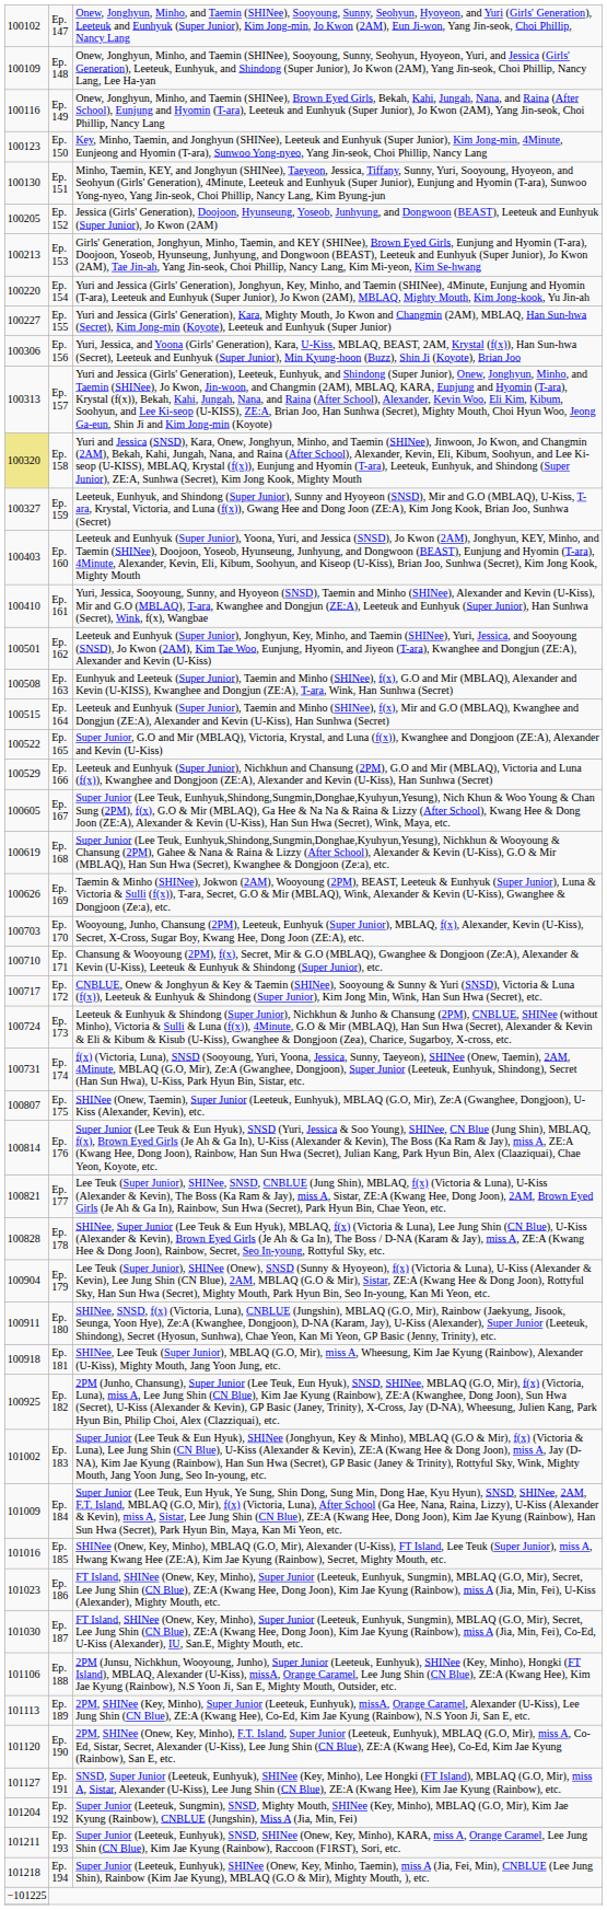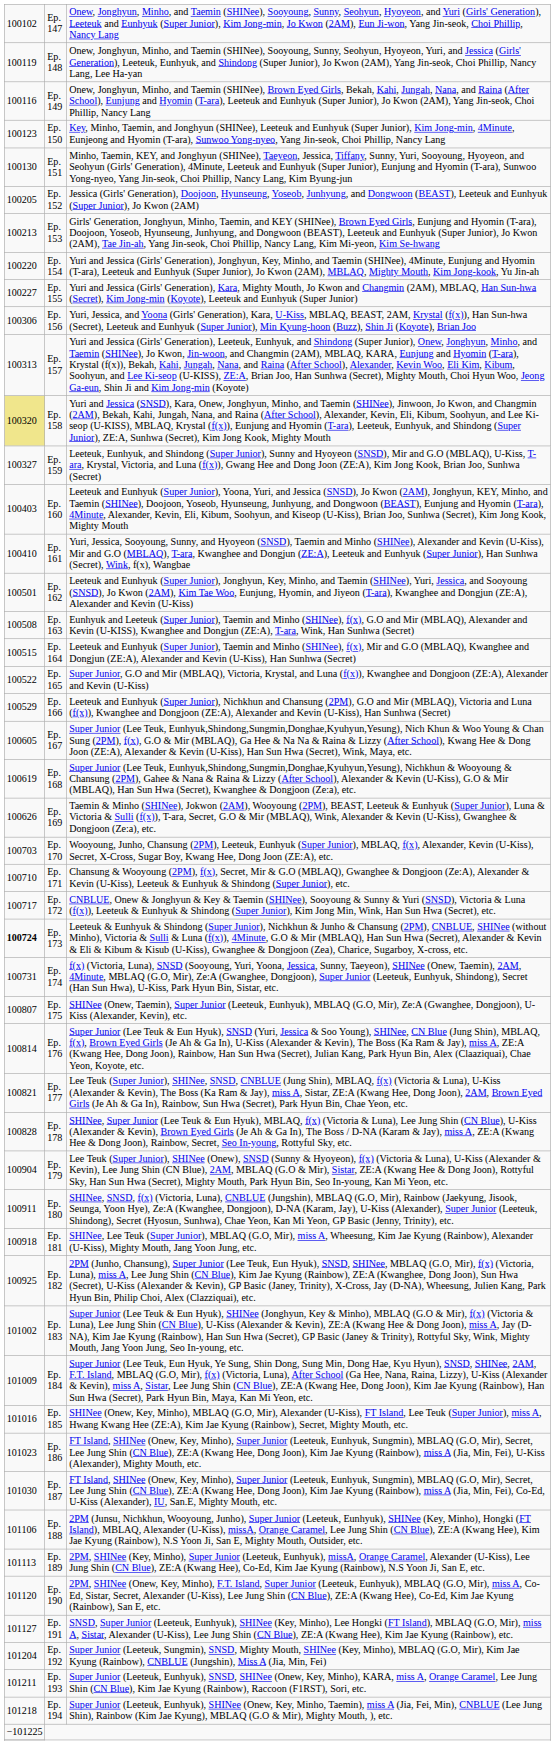 <table class="wikitable">
 <tr>
 <td>100102</td>
 <td>Ep. 147</td>
 <td><a href='#'>Onew</a>, <a href='#'>Jonghyun</a>, <a href='#'>Minho</a>, and <a href='#'>Taemin</a> (<a href='#'>SHINee</a>), <a href='#'>Sooyoung</a>, <a href='#'>Sunny</a>, <a href='#'>Seohyun</a>, <a href='#'>Hyoyeon</a>, and <a href='#'>Yuri</a> (<a href='#'>Girls' Generation</a>), <a href='#'>Leeteuk</a> and <a href='#'>Eunhyuk</a> (<a href='#'>Super Junior</a>), <a href='#'>Kim Jong-min</a>, <a href='#'>Jo Kwon</a> (<a href='#'>2AM</a>), <a href='#'>Eun Ji-won</a>, Yang Jin-seok, <a href='#'>Choi Phillip</a>, <a href='#'>Nancy Lang</a></td>
 </tr>
 <tr>
-<td>100109</td>
+<td>100119</td>
 <td>Ep. 148</td>
 <td>Onew, Jonghyun, Minho, and Taemin (SHINee), Sooyoung, Sunny, Seohyun, Hyoyeon, Yuri, and <a href='#'>Jessica</a> (<a href='#'>Girls' Generation</a>), Leeteuk, Eunhyuk, and <a href='#'>Shindong</a> (Super Junior), Jo Kwon (2AM), Yang Jin-seok, Choi Phillip, Nancy Lang, Lee Ha-yan</td>
 </tr>
 <tr>
 <td>100116</td>
 <td>Ep. 149</td>
 <td>Onew, Jonghyun, Minho, and Taemin (SHINee), <a href='#'>Brown Eyed Girls</a>, Bekah, <a href='#'>Kahi</a>, <a href='#'>Jungah</a>, <a href='#'>Nana</a>, and <a href='#'>Raina</a> (<a href='#'>After School</a>), <a href='#'>Eunjung</a> and <a href='#'>Hyomin</a> (<a href='#'>T-ara</a>), Leeteuk and Eunhyuk (Super Junior), Jo Kwon (2AM), Yang Jin-seok, Choi Phillip, Nancy Lang</td>
 </tr>
 <tr>
 <td>100123</td>
 <td>Ep. 150</td>
 <td><a href='#'>Key</a>, Minho, Taemin, and Jonghyun (SHINee), Leeteuk and Eunhyuk (Super Junior), <a href='#'>Kim Jong-min</a>, <a href='#'>4Minute</a>, Eunjeong and Hyomin (T-ara), <a href='#'>Sunwoo Yong-nyeo</a>, Yang Jin-seok, Choi Phillip, Nancy Lang</td>
 </tr>
 <tr>
 <td>100130</td>
 <td>Ep. 151</td>
 <td>Minho, Taemin, KEY, and Jonghyun (SHINee), <a href='#'>Taeyeon</a>, Jessica, <a href='#'>Tiffany</a>, Sunny, Yuri, Sooyoung, Hyoyeon, and Seohyun (Girls' Generation), 4Minute, Leeteuk and Eunhyuk (Super Junior), Eunjung and Hyomin (T-ara), Sunwoo Yong-nyeo, Yang Jin-seok, Choi Phillip, Nancy Lang, Kim Byung-jun</td>
 </tr>
 <tr>
 <td>100205</td>
 <td>Ep. 152</td>
 <td>Jessica (Girls' Generation), <a href='#'>Doojoon</a>, <a href='#'>Hyunseung</a>, <a href='#'>Yoseob</a>, <a href='#'>Junhyung</a>, and <a href='#'>Dongwoon</a> (<a href='#'>BEAST</a>), Leeteuk and Eunhyuk (<a href='#'>Super Junior</a>), Jo Kwon (2AM)</td>
 </tr>
 <tr>
 <td>100213</td>
 <td>Ep. 153</td>
 <td>Girls' Generation, Jonghyun, Minho, Taemin, and KEY (SHINee), <a href='#'>Brown Eyed Girls</a>, Eunjung and Hyomin (T-ara), Doojoon, Yoseob, Hyunseung, Junhyung, and Dongwoon (BEAST), Leeteuk and Eunhyuk (Super Junior), Jo Kwon (2AM), <a href='#'>Tae Jin-ah</a>, Yang Jin-seok, Choi Phillip, Nancy Lang, Kim Mi-yeon, <a href='#'>Kim Se-hwang</a></td>
 </tr>
 <tr>
 <td>100220</td>
 <td>Ep. 154</td>
 <td>Yuri and Jessica (Girls' Generation), Jonghyun, Key, Minho, and Taemin (SHINee), 4Minute, Eunjung and Hyomin (T-ara), Leeteuk and Eunhyuk (Super Junior), Jo Kwon (2AM), <a href='#'>MBLAQ</a>, <a href='#'>Mighty Mouth</a>, <a href='#'>Kim Jong-kook</a>, Yu Jin-ah</td>
 </tr>
 <tr>
 <td>100227</td>
 <td>Ep. 155</td>
 <td>Yuri and Jessica (Girls' Generation), <a href='#'>Kara</a>, Mighty Mouth, Jo Kwon and <a href='#'>Changmin</a> (2AM), MBLAQ, <a href='#'>Han Sun-hwa</a> (<a href='#'>Secret</a>), <a href='#'>Kim Jong-min</a> (<a href='#'>Koyote</a>), Leeteuk and Eunhyuk (Super Junior)</td>
 </tr>
 <tr>
 <td>100306</td>
 <td>Ep. 156</td>
 <td>Yuri, Jessica, and <a href='#'>Yoona</a> (Girls' Generation), Kara, <a href='#'>U-Kiss</a>, MBLAQ, BEAST, 2AM, <a href='#'>Krystal</a> (<a href='#'>f(x)</a>), Han Sun-hwa (Secret), Leeteuk and Eunhyuk (<a href='#'>Super Junior</a>), <a href='#'>Min Kyung-hoon</a> (<a href='#'>Buzz</a>), <a href='#'>Shin Ji</a> (<a href='#'>Koyote</a>), <a href='#'>Brian Joo</a></td>
 </tr>
 <tr>
 <td>100313</td>
 <td>Ep. 157</td>
 <td>Yuri and Jessica (Girls' Generation), Leeteuk, Eunhyuk, and <a href='#'>Shindong</a> (Super Junior), <a href='#'>Onew</a>, <a href='#'>Jonghyun</a>, <a href='#'>Minho</a>, and <a href='#'>Taemin</a> (<a href='#'>SHINee</a>), Jo Kwon, <a href='#'>Jin-woon</a>, and Changmin (2AM), MBLAQ, KARA, <a href='#'>Eunjung</a> and <a href='#'>Hyomin</a> (<a href='#'>T-ara</a>), Krystal (f(x)), Bekah, <a href='#'>Kahi</a>, <a href='#'>Jungah</a>, <a href='#'>Nana</a>, and <a href='#'>Raina</a> (<a href='#'>After School</a>), <a href='#'>Alexander</a>, <a href='#'>Kevin Woo</a>, <a href='#'>Eli Kim</a>, <a href='#'>Kibum</a>, Soohyun, and <a href='#'>Lee Ki-seop</a> (U-KISS), <a href='#'>ZE:A</a>, Brian Joo, Han Sunhwa (Secret), Mighty Mouth, Choi Hyun Woo, <a href='#'>Jeong Ga-eun</a>, Shin Ji and <a href='#'>Kim Jong-min</a> (Koyote)</td>
 </tr>
 <tr>
 <td style="background: khaki;">100320</td>
 <td>Ep. 158</td>
 <td>Yuri and <a href='#'>Jessica</a> (<a href='#'>SNSD</a>), Kara, Onew, Jonghyun, Minho, and Taemin (<a href='#'>SHINee</a>), Jinwoon, Jo Kwon, and Changmin (<a href='#'>2AM</a>), Bekah, Kahi, Jungah, Nana, and Raina (<a href='#'>After School</a>), Alexander, Kevin, Eli, Kibum, Soohyun, and Lee Ki-seop (U-KISS), MBLAQ, Krystal (<a href='#'>f(x)</a>), Eunjung and Hyomin (<a href='#'>T-ara</a>), Leeteuk, Eunhyuk, and Shindong (<a href='#'>Super Junior</a>), ZE:A, Sunhwa (Secret), Kim Jong Kook, Mighty Mouth</td>
 </tr>
 <tr>
 <td>100327</td>
 <td>Ep. 159</td>
 <td>Leeteuk, Eunhyuk, and Shindong (<a href='#'>Super Junior</a>), Sunny and Hyoyeon (<a href='#'>SNSD</a>), Mir and G.O (MBLAQ), U-Kiss, <a href='#'>T-ara</a>, Krystal, Victoria, and Luna (<a href='#'>f(x)</a>), Gwang Hee and Dong Joon (ZE:A), Kim Jong Kook, Brian Joo, Sunhwa (Secret)</td>
 </tr>
 <tr>
 <td>100403</td>
 <td>Ep. 160</td>
 <td>Leeteuk and Eunhyuk (<a href='#'>Super Junior</a>), Yoona, Yuri, and Jessica (<a href='#'>SNSD</a>), Jo Kwon (<a href='#'>2AM</a>), Jonghyun, KEY, Minho, and Taemin (<a href='#'>SHINee</a>), Doojoon, Yoseob, Hyunseung, Junhyung, and Dongwoon (<a href='#'>BEAST</a>), Eunjung and Hyomin (<a href='#'>T-ara</a>), <a href='#'>4Minute</a>, Alexander, Kevin, Eli, Kibum, Soohyun, and Kiseop (U-Kiss), Brian Joo, Sunhwa (Secret), Kim Jong Kook, Mighty Mouth</td>
 </tr>
 <tr>
 <td>100410</td>
 <td>Ep. 161</td>
 <td>Yuri, Jessica, Sooyoung, Sunny, and Hyoyeon (<a href='#'>SNSD</a>), Taemin and Minho (<a href='#'>SHINee</a>), Alexander and Kevin (U-Kiss), Mir and G.O (<a href='#'>MBLAQ</a>), <a href='#'>T-ara</a>, Kwanghee and Dongjun (<a href='#'>ZE:A</a>), Leeteuk and Eunhyuk (<a href='#'>Super Junior</a>), Han Sunhwa (Secret), <a href='#'>Wink</a>, f(x), Wangbae</td>
 </tr>
 <tr>
 <td>100501</td>
 <td>Ep. 162</td>
 <td>Leeteuk and Eunhyuk (<a href='#'>Super Junior</a>), Jonghyun, Key, Minho, and Taemin (<a href='#'>SHINee</a>), Yuri, <a href='#'>Jessica</a>, and Sooyoung (<a href='#'>SNSD</a>), Jo Kwon (<a href='#'>2AM</a>), <a href='#'>Kim Tae Woo</a>, Eunjung, Hyomin, and Jiyeon (<a href='#'>T-ara</a>), Kwanghee and Dongjun (ZE:A), Alexander and Kevin (U-Kiss)</td>
 </tr>
 <tr>
 <td>100508</td>
 <td>Ep. 163</td>
 <td>Eunhyuk and Leeteuk (<a href='#'>Super Junior</a>), Taemin and Minho (<a href='#'>SHINee</a>), <a href='#'>f(x)</a>, G.O and Mir (MBLAQ), Alexander and Kevin (U-KISS), Kwanghee and Dongjun (ZE:A), <a href='#'>T-ara</a>, Wink, Han Sunhwa (Secret)</td>
 </tr>
 <tr>
 <td>100515</td>
 <td>Ep. 164</td>
 <td>Leeteuk and Eunhyuk (<a href='#'>Super Junior</a>), Taemin and Minho (<a href='#'>SHINee</a>), <a href='#'>f(x)</a>, Mir and G.O (MBLAQ), Kwanghee and Dongjun (ZE:A), Alexander and Kevin (U-Kiss), Han Sunhwa (Secret)</td>
 </tr>
 <tr>
 <td>100522</td>
 <td>Ep. 165</td>
 <td><a href='#'>Super Junior</a>, G.O and Mir (MBLAQ), Victoria, Krystal, and Luna (<a href='#'>f(x)</a>), Kwanghee and Dongjoon (ZE:A), Alexander and Kevin (U-Kiss)</td>
 </tr>
 <tr>
 <td>100529</td>
 <td>Ep. 166</td>
 <td>Leeteuk and Eunhyuk (<a href='#'>Super Junior</a>), Nichkhun and Chansung (<a href='#'>2PM</a>), G.O and Mir (MBLAQ), Victoria and Luna (<a href='#'>f(x)</a>), Kwanghee and Dongjoon (ZE:A), Alexander and Kevin (U-Kiss), Han Sunhwa (Secret)</td>
 </tr>
 <tr>
 <td>100605</td>
 <td>Ep. 167</td>
 <td><a href='#'>Super Junior</a> (Lee Teuk, Eunhyuk,Shindong,Sungmin,Donghae,Kyuhyun,Yesung), Nich Khun & Woo Young & Chan Sung (<a href='#'>2PM</a>), <a href='#'>f(x)</a>, G.O & Mir (MBLAQ), Ga Hee & Na Na & Raina & Lizzy (<a href='#'>After School</a>), Kwang Hee & Dong Joon (ZE:A), Alexander & Kevin (U-Kiss), Han Sun Hwa (Secret), Wink, Maya, etc.</td>
 </tr>
 <tr>
 <td>100619</td>
 <td>Ep. 168</td>
 <td><a href='#'>Super Junior</a> (Lee Teuk, Eunhyuk,Shindong,Sungmin,Donghae,Kyuhyun,Yesung), Nichkhun & Wooyoung & Chansung (<a href='#'>2PM</a>), Gahee & Nana & Raina & Lizzy (<a href='#'>After School</a>), Alexander & Kevin (U-Kiss), G.O & Mir (MBLAQ), Han Sun Hwa (Secret), Kwanghee & Dongjoon (Ze:a), etc.</td>
 </tr>
 <tr>
 <td>100626</td>
 <td>Ep. 169</td>
 <td>Taemin & Minho (<a href='#'>SHINee</a>), Jokwon (<a href='#'>2AM</a>), Wooyoung (<a href='#'>2PM</a>), BEAST, Leeteuk & Eunhyuk (<a href='#'>Super Junior</a>), Luna & Victoria & <a href='#'>Sulli</a> (<a href='#'>f(x)</a>), T-ara, Secret, G.O & Mir (MBLAQ), Wink, Alexander & Kevin (U-Kiss), Gwanghee & Dongjoon (Ze:a), etc.</td>
 </tr>
 <tr>
 <td>100703</td>
 <td>Ep. 170</td>
 <td>Wooyoung, Junho, Chansung (<a href='#'>2PM</a>), Leeteuk, Eunhyuk (<a href='#'>Super Junior</a>), MBLAQ, <a href='#'>f(x)</a>, Alexander, Kevin (U-Kiss), Secret, X-Cross, Sugar Boy, Kwang Hee, Dong Joon (ZE:A), etc.</td>
 </tr>
 <tr>
 <td>100710</td>
 <td>Ep. 171</td>
 <td>Chansung & Wooyoung (<a href='#'>2PM</a>), <a href='#'>f(x)</a>, Secret, Mir & G.O (MBLAQ), Gwanghee & Dongjoon (Ze:A), Alexander & Kevin (U-Kiss), Leeteuk & Eunhyuk & Shindong (<a href='#'>Super Junior</a>), etc.</td>
 </tr>
 <tr>
 <td>100717</td>
 <td>Ep. 172</td>
 <td><a href='#'>CNBLUE</a>, Onew & Jonghyun & Key & Taemin (<a href='#'>SHINee</a>), Sooyoung & Sunny & Yuri (<a href='#'>SNSD</a>), Victoria & Luna (<a href='#'>f(x)</a>), Leeteuk & Eunhyuk & Shindong (<a href='#'>Super Junior</a>), Kim Jong Min, Wink, Han Sun Hwa (Secret), etc.</td>
 </tr>
 <tr>
-<td>100724</td>
+<td><strong>100724</strong></td>
 <td>Ep. 173</td>
 <td>Leeteuk & Eunhyuk & Shindong (<a href='#'>Super Junior</a>), Nichkhun & Junho & Chansung (<a href='#'>2PM</a>), <a href='#'>CNBLUE</a>, <a href='#'>SHINee</a> (without Minho), Victoria & <a href='#'>Sulli</a> & Luna (<a href='#'>f(x)</a>), <a href='#'>4Minute</a>, G.O & Mir (MBLAQ), Han Sun Hwa (Secret), Alexander & Kevin & Eli & Kibum & Kisub (U-Kiss), Gwanghee & Dongjoon (Zea), Charice, Sugarboy, X-cross, etc.</td>
 </tr>
 <tr>
 <td>100731</td>
 <td>Ep. 174</td>
 <td><a href='#'>f(x)</a> (Victoria, Luna), <a href='#'>SNSD</a> (Sooyoung, Yuri, Yoona, <a href='#'>Jessica</a>, Sunny, Taeyeon), <a href='#'>SHINee</a> (Onew, Taemin), <a href='#'>2AM</a>, <a href='#'>4Minute</a>, MBLAQ (G.O, Mir), Ze:A (Gwanghee, Dongjoon), <a href='#'>Super Junior</a> (Leeteuk, Eunhyuk, Shindong), Secret (Han Sun Hwa), U-Kiss, Park Hyun Bin, Sistar, etc.</td>
 </tr>
 <tr>
 <td>100807</td>
 <td>Ep. 175</td>
 <td><a href='#'>SHINee</a> (Onew, Taemin), <a href='#'>Super Junior</a> (Leeteuk, Eunhyuk), MBLAQ (G.O, Mir), Ze:A (Gwanghee, Dongjoon), U-Kiss (Alexander, Kevin), etc.</td>
 </tr>
 <tr>
 <td>100814</td>
 <td>Ep. 176</td>
 <td><a href='#'>Super Junior</a> (Lee Teuk & Eun Hyuk), <a href='#'>SNSD</a> (Yuri, <a href='#'>Jessica</a> & Soo Young), <a href='#'>SHINee</a>, <a href='#'>CN Blue</a> (Jung Shin), MBLAQ, <a href='#'>f(x)</a>, <a href='#'>Brown Eyed Girls</a> (Je Ah & Ga In), U-Kiss (Alexander & Kevin), The Boss (Ka Ram & Jay), <a href='#'>miss A</a>, ZE:A (Kwang Hee, Dong Joon), Rainbow, Han Sun Hwa (Secret), Julian Kang,  Park Hyun Bin, Alex (Claaziquai), Chae Yeon, Koyote, etc.</td>
 </tr>
 <tr>
 <td>100821</td>
 <td>Ep. 177</td>
 <td>Lee Teuk (<a href='#'>Super Junior</a>), <a href='#'>SHINee</a>, <a href='#'>SNSD</a>, <a href='#'>CNBLUE</a> (Jung Shin), MBLAQ, <a href='#'>f(x)</a> (Victoria & Luna), U-Kiss (Alexander & Kevin), The Boss  (Ka Ram & Jay), <a href='#'>miss A</a>, Sistar, ZE:A (Kwang Hee,  Dong Joon), <a href='#'>2AM</a>, <a href='#'>Brown Eyed Girls</a> (Je Ah & Ga In), Rainbow,  Sun Hwa (Secret), Park Hyun Bin, Chae Yeon, etc.</td>
 </tr>
 <tr>
 <td>100828</td>
 <td>Ep. 178</td>
 <td><a href='#'>SHINee</a>, <a href='#'>Super Junior</a> (Lee Teuk & Eun Hyuk), MBLAQ, <a href='#'>f(x)</a> (Victoria & Luna), Lee Jung Shin (<a href='#'>CN Blue</a>), U-Kiss (Alexander & Kevin), <a href='#'>Brown Eyed Girls</a> (Je Ah & Ga In), The Boss / D-NA (Karam & Jay), <a href='#'>miss A</a>, ZE:A (Kwang Hee & Dong Joon), Rainbow, Secret, <a href='#'>Seo In-young</a>, Rottyful Sky, etc.</td>
 </tr>
 <tr>
 <td>100904</td>
 <td>Ep. 179</td>
 <td>Lee Teuk (<a href='#'>Super Junior</a>), <a href='#'>SHINee</a> (Onew), <a href='#'>SNSD</a> (Sunny & Hyoyeon), <a href='#'>f(x)</a> (Victoria & Luna), U-Kiss (Alexander & Kevin), Lee Jung Shin (CN Blue), <a href='#'>2AM</a>, MBLAQ (G.O & Mir), <a href='#'>Sistar</a>, ZE:A (Kwang Hee & Dong Joon), Rottyful Sky, Han Sun Hwa (Secret), Mighty Mouth, Park Hyun Bin, Seo In-young, Kan Mi Yeon, etc.</td>
 </tr>
 <tr>
 <td>100911</td>
 <td>Ep. 180</td>
 <td><a href='#'>SHINee</a>, <a href='#'>SNSD</a>, <a href='#'>f(x)</a> (Victoria, Luna), <a href='#'>CNBLUE</a> (Jungshin), MBLAQ (G.O, Mir), Rainbow (Jaekyung, Jisook, Seunga, Yoon Hye), Ze:A (Kwanghee, Dongjoon), D-NA (Karam, Jay), U-Kiss (Alexander), <a href='#'>Super Junior</a> (Leeteuk, Shindong), Secret (Hyosun, Sunhwa), Chae Yeon, Kan Mi Yeon, GP Basic (Jenny, Trinity), etc.</td>
 </tr>
 <tr>
 <td>100918</td>
 <td>Ep. 181</td>
 <td><a href='#'>SHINee</a>, Lee Teuk (<a href='#'>Super Junior</a>), MBLAQ (G.O,  Mir), <a href='#'>miss A</a>, Wheesung, Kim Jae Kyung (Rainbow), Alexander (U-Kiss), Mighty Mouth, Jang Yoon Jung, etc.</td>
 </tr>
 <tr>
 <td>100925</td>
 <td>Ep. 182</td>
 <td><a href='#'>2PM</a> (Junho, Chansung), <a href='#'>Super Junior</a> (Lee Teuk, Eun Hyuk), <a href='#'>SNSD</a>, <a href='#'>SHINee</a>, MBLAQ (G.O, Mir), <a href='#'>f(x)</a> (Victoria, Luna), <a href='#'>miss A</a>, Lee Jung Shin (<a href='#'>CN Blue</a>), Kim Jae Kyung (Rainbow), ZE:A (Kwanghee, Dong Joon), Sun Hwa (Secret), U-Kiss (Alexander & Kevin), GP Basic (Janey, Trinity), X-Cross, Jay (D-NA), Wheesung, Julien Kang, Park Hyun Bin, Philip Choi, Alex (Clazziquai), etc.</td>
 </tr>
 <tr>
 <td>101002</td>
 <td>Ep. 183</td>
 <td><a href='#'>Super Junior</a> (Lee Teuk & Eun Hyuk), <a href='#'>SHINee</a> (Jonghyun, Key & Minho), MBLAQ (G.O & Mir), <a href='#'>f(x)</a> (Victoria & Luna), Lee Jung Shin (<a href='#'>CN Blue</a>), U-Kiss (Alexander & Kevin), ZE:A (Kwang Hee & Dong Joon), <a href='#'>miss A</a>, Jay (D-NA), Kim Jae Kyung (Rainbow), Han Sun Hwa (Secret), GP Basic (Janey & Trinity), Rottyful Sky, Wink, Mighty Mouth, Jang Yoon Jung, Seo In-young, etc.</td>
 </tr>
 <tr>
 <td>101009</td>
 <td>Ep. 184</td>
 <td><a href='#'>Super Junior</a> (Lee Teuk, Eun Hyuk, Ye Sung, Shin Dong, Sung Min, Dong Hae, Kyu Hyun), <a href='#'>SNSD</a>, <a href='#'>SHINee</a>, <a href='#'>2AM</a>, <a href='#'>F.T. Island</a>, MBLAQ (G.O, Mir), <a href='#'>f(x)</a> (Victoria, Luna), <a href='#'>After School</a> (Ga Hee, Nana, Raina, Lizzy), U-Kiss (Alexander & Kevin), <a href='#'>miss A</a>, <a href='#'>Sistar</a>, Lee Jung Shin (<a href='#'>CN Blue</a>), ZE:A (Kwang Hee, Dong Joon), Kim Jae Kyung (Rainbow), Han Sun Hwa (Secret), Park Hyun Bin, Maya, Kan Mi Yeon, etc.</td>
 </tr>
 <tr>
 <td>101016</td>
 <td>Ep. 185</td>
 <td><a href='#'>SHINee</a> (Onew, Key, Minho), MBLAQ (G.O, Mir), Alexander (U-Kiss), <a href='#'>FT Island</a>, Lee Teuk (<a href='#'>Super Junior</a>), <a href='#'>miss A</a>, Hwang Kwang Hee (ZE:A), Kim Jae Kyung (Rainbow), Secret, Mighty Mouth, etc.</td>
 </tr>
 <tr>
 <td>101023</td>
 <td>Ep. 186</td>
 <td><a href='#'>FT Island</a>, <a href='#'>SHINee</a> (Onew, Key, Minho), <a href='#'>Super Junior</a> (Leeteuk, Eunhyuk, Sungmin), MBLAQ (G.O, Mir), Secret, Lee Jung Shin (<a href='#'>CN Blue</a>), ZE:A (Kwang Hee, Dong Joon), Kim Jae Kyung (Rainbow), <a href='#'>miss A</a> (Jia, Min, Fei), U-Kiss (Alexander), Mighty Mouth, etc.</td>
 </tr>
 <tr>
 <td>101030</td>
 <td>Ep. 187</td>
 <td><a href='#'>FT Island</a>, <a href='#'>SHINee</a> (Onew, Key, Minho), <a href='#'>Super Junior</a> (Leeteuk, Eunhyuk, Sungmin), MBLAQ (G.O, Mir), Secret, Lee Jung Shin (<a href='#'>CN Blue</a>), ZE:A (Kwang Hee, Dong Joon), Kim Jae Kyung (Rainbow), <a href='#'>miss A</a> (Jia, Min, Fei), Co-Ed, U-Kiss (Alexander), <a href='#'>IU</a>, San.E, Mighty Mouth, etc.</td>
 </tr>
 <tr>
 <td>101106</td>
 <td>Ep. 188</td>
 <td><a href='#'>2PM</a> (Junsu, Nichkhun, Wooyoung, Junho), <a href='#'>Super Junior</a> (Leeteuk, Eunhyuk), <a href='#'>SHINee</a> (Key, Minho), Hongki (<a href='#'>FT Island</a>), MBLAQ, Alexander (U-Kiss), <a href='#'>missA</a>, <a href='#'>Orange Caramel</a>, Lee Jung Shin (<a href='#'>CN Blue</a>), ZE:A (Kwang Hee), Kim Jae Kyung (Rainbow), N.S Yoon Ji, San E, Mighty Mouth, Outsider, etc.</td>
 </tr>
 <tr>
 <td>101113</td>
 <td>Ep. 189</td>
 <td><a href='#'>2PM</a>, <a href='#'>SHINee</a> (Key, Minho), <a href='#'>Super Junior</a> (Leeteuk, Eunhyuk), <a href='#'>missA</a>, <a href='#'>Orange Caramel</a>, Alexander (U-Kiss), Lee Jung Shin (<a href='#'>CN Blue</a>), ZE:A (Kwang Hee), Co-Ed, Kim Jae Kyung (Rainbow), N.S Yoon Ji, San E, etc.</td>
 </tr>
 <tr>
 <td>101120</td>
 <td>Ep. 190</td>
 <td><a href='#'>2PM</a>, <a href='#'>SHINee</a> (Onew, Key, Minho), <a href='#'>F.T. Island</a>, <a href='#'>Super Junior</a> (Leeteuk, Eunhyuk), MBLAQ (G.O, Mir), <a href='#'>miss A</a>, Co-Ed, Sistar, Secret, Alexander (U-Kiss), Lee Jung Shin (<a href='#'>CN Blue</a>), ZE:A (Kwang Hee), Co-Ed, Kim Jae Kyung (Rainbow), San E, etc.</td>
 </tr>
 <tr>
 <td>101127</td>
 <td>Ep. 191</td>
 <td><a href='#'>SNSD</a>, <a href='#'>Super Junior</a> (Leeteuk, Eunhyuk), <a href='#'>SHINee</a> (Key, Minho), Lee Hongki (<a href='#'>FT Island</a>), MBLAQ (G.O, Mir), <a href='#'>miss A</a>, <a href='#'>Sistar</a>, Alexander (U-Kiss), Lee Jung Shin (<a href='#'>CN Blue</a>), ZE:A (Kwang Hee), Kim Jae Kyung (Rainbow), etc.</td>
 </tr>
 <tr>
 <td>101204</td>
 <td>Ep. 192</td>
 <td><a href='#'>Super Junior</a> (Leeteuk, Sungmin), <a href='#'>SNSD</a>, Mighty Mouth, <a href='#'>SHINee</a> (Key, Minho), MBLAQ (G.O, Mir), Kim Jae Kyung (Rainbow), <a href='#'>CNBLUE</a> (Jungshin), <a href='#'>Miss A</a> (Jia, Min, Fei)</td>
 </tr>
 <tr>
 <td>101211</td>
 <td>Ep. 193</td>
 <td><a href='#'>Super Junior</a> (Leeteuk, Eunhyuk), <a href='#'>SNSD</a>, <a href='#'>SHINee</a> (Onew, Key, Minho), KARA, <a href='#'>miss A</a>, <a href='#'>Orange Caramel</a>, Lee Jung Shin (<a href='#'>CN Blue</a>), Kim Jae Kyung (Rainbow), Raccoon (F1RST), Sori, etc.</td>
 </tr>
 <tr>
 <td>101218</td>
 <td>Ep. 194</td>
 <td><a href='#'>Super Junior</a> (Leeteuk, Eunhyuk), <a href='#'>SHINee</a> (Onew, Key, Minho, Taemin), <a href='#'>miss A</a> (Jia, Fei, Min), <a href='#'>CNBLUE</a> (Lee Jung Shin), Rainbow (Kim Jae Kyung), MBLAQ (G.O & Mir), Mighty Mouth, ), etc.</td>
 </tr>
 <tr>
 <td>−101225</td>
 </tr>
 <tr Ep. 195>
 </tr>
 <tr>
 </tr>
 </table>
